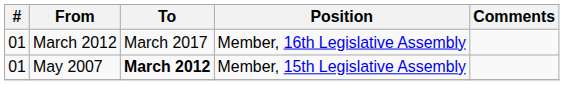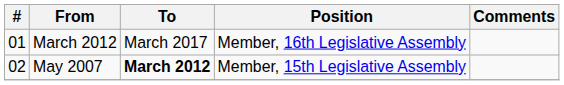 <table class="wikitable sortable">
 <tr>
 <th>#</th>
 <th>From</th>
 <th>To</th>
 <th>Position</th>
 <th>Comments</th>
 </tr>
 <tr>
 <td>01</td>
 <td>March 2012</td>
 <td>March 2017</td>
 <td>Member, <a href='#'>16th Legislative Assembly</a></td>
 <td></td>
 </tr>
 <tr>
-<td>01</td>
+<td>02</td>
 <td>May 2007</td>
 <td><strong>March  2012</strong></td>
 <td>Member, <a href='#'>15th Legislative Assembly</a></td>
 <td></td>
 </tr>
 <tr>
 </tr>
 </table>
